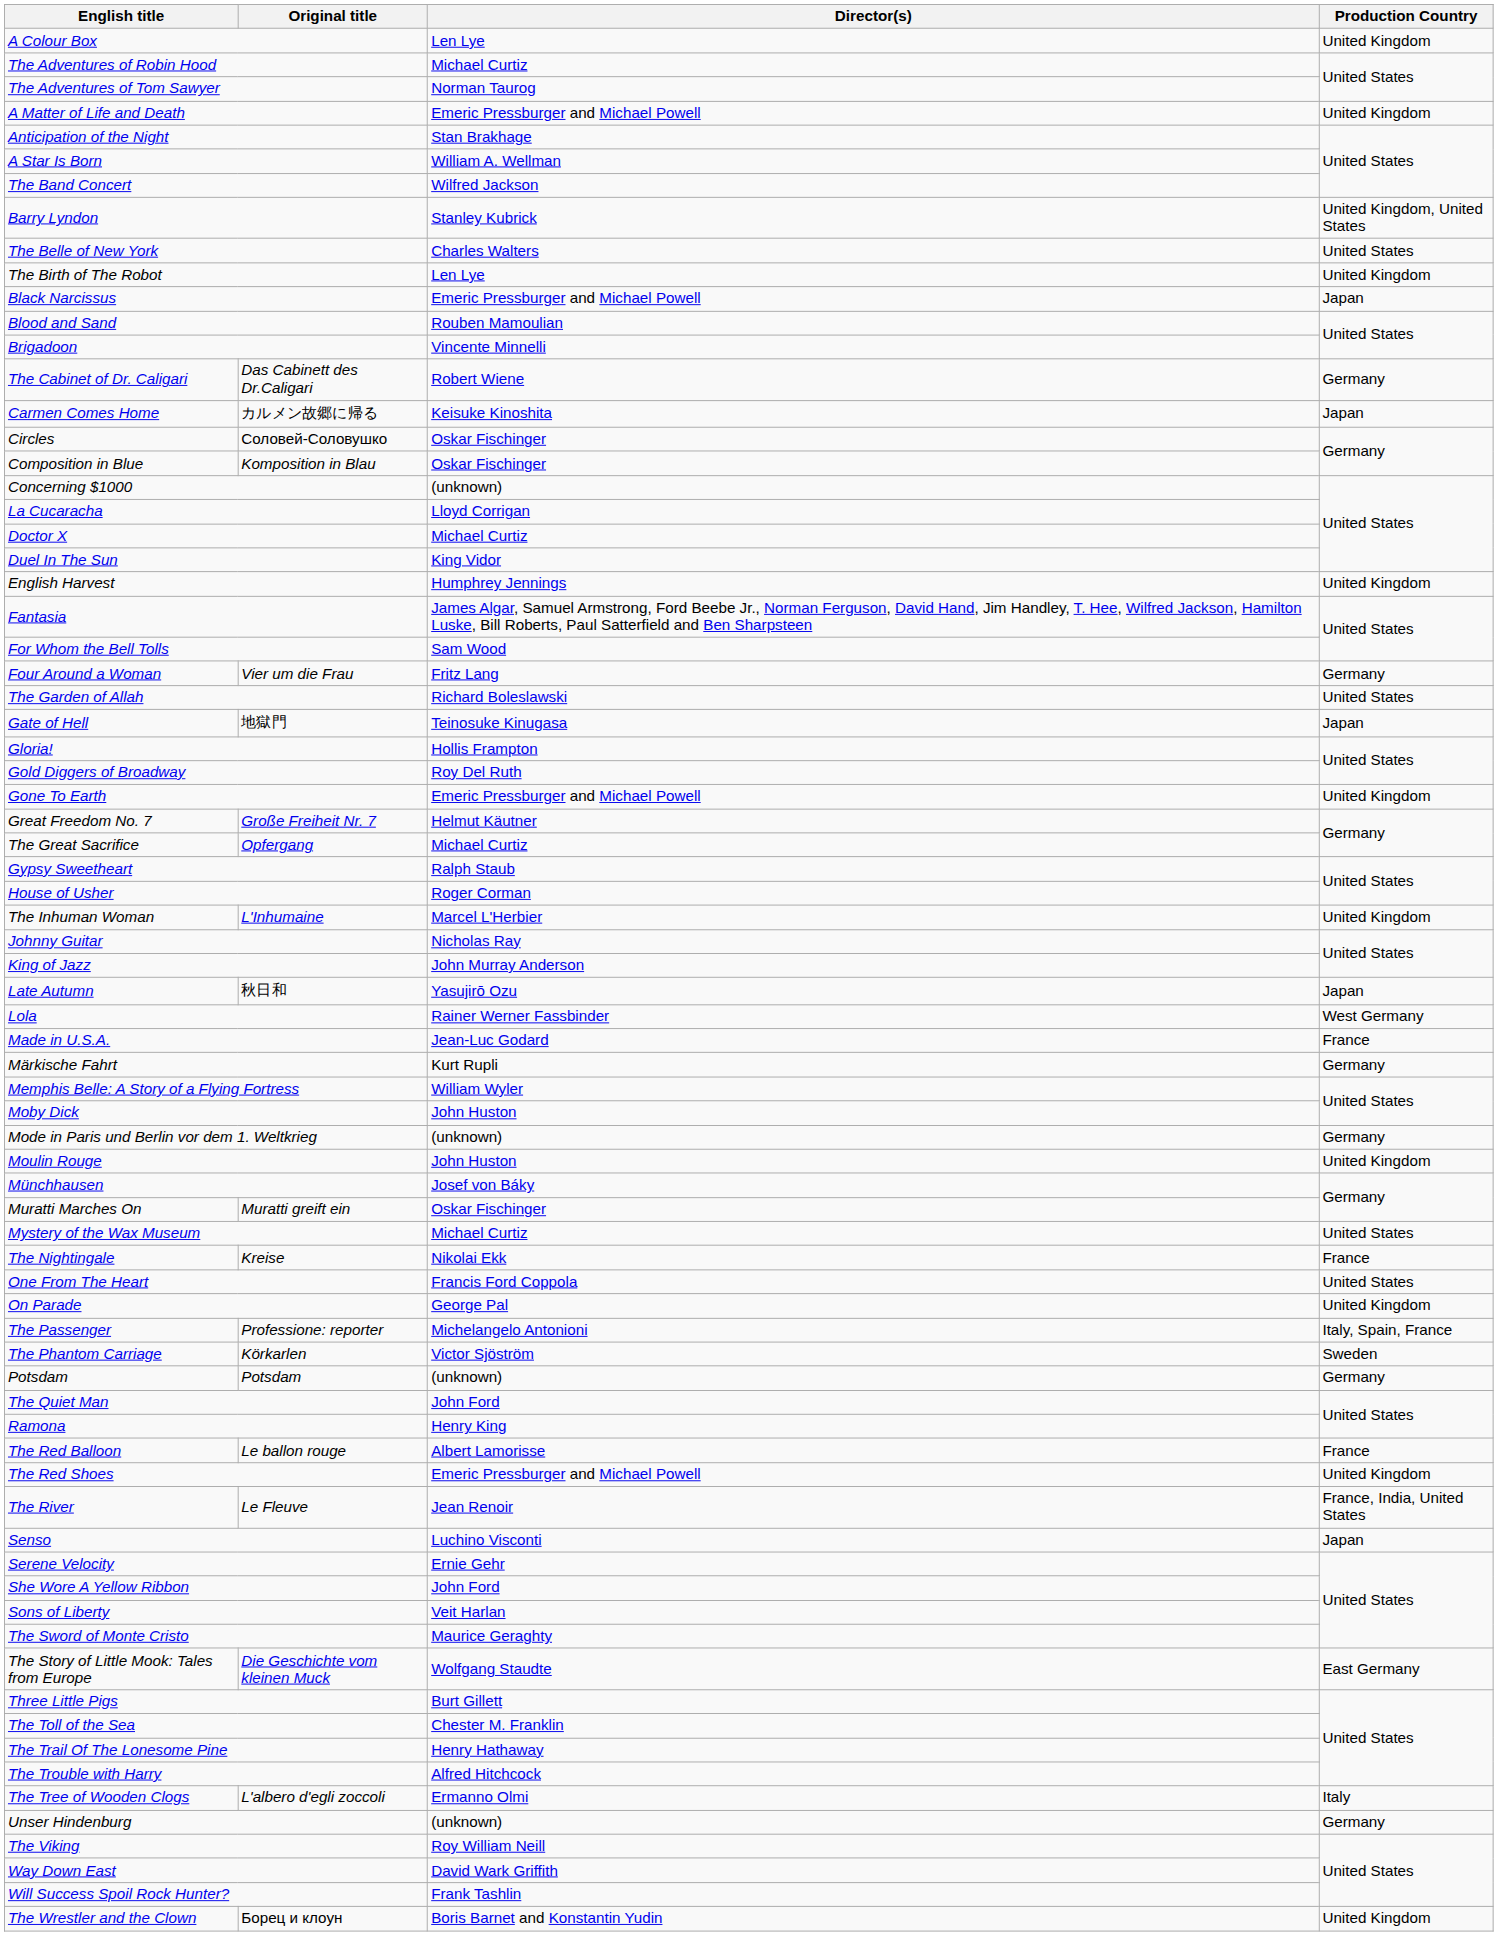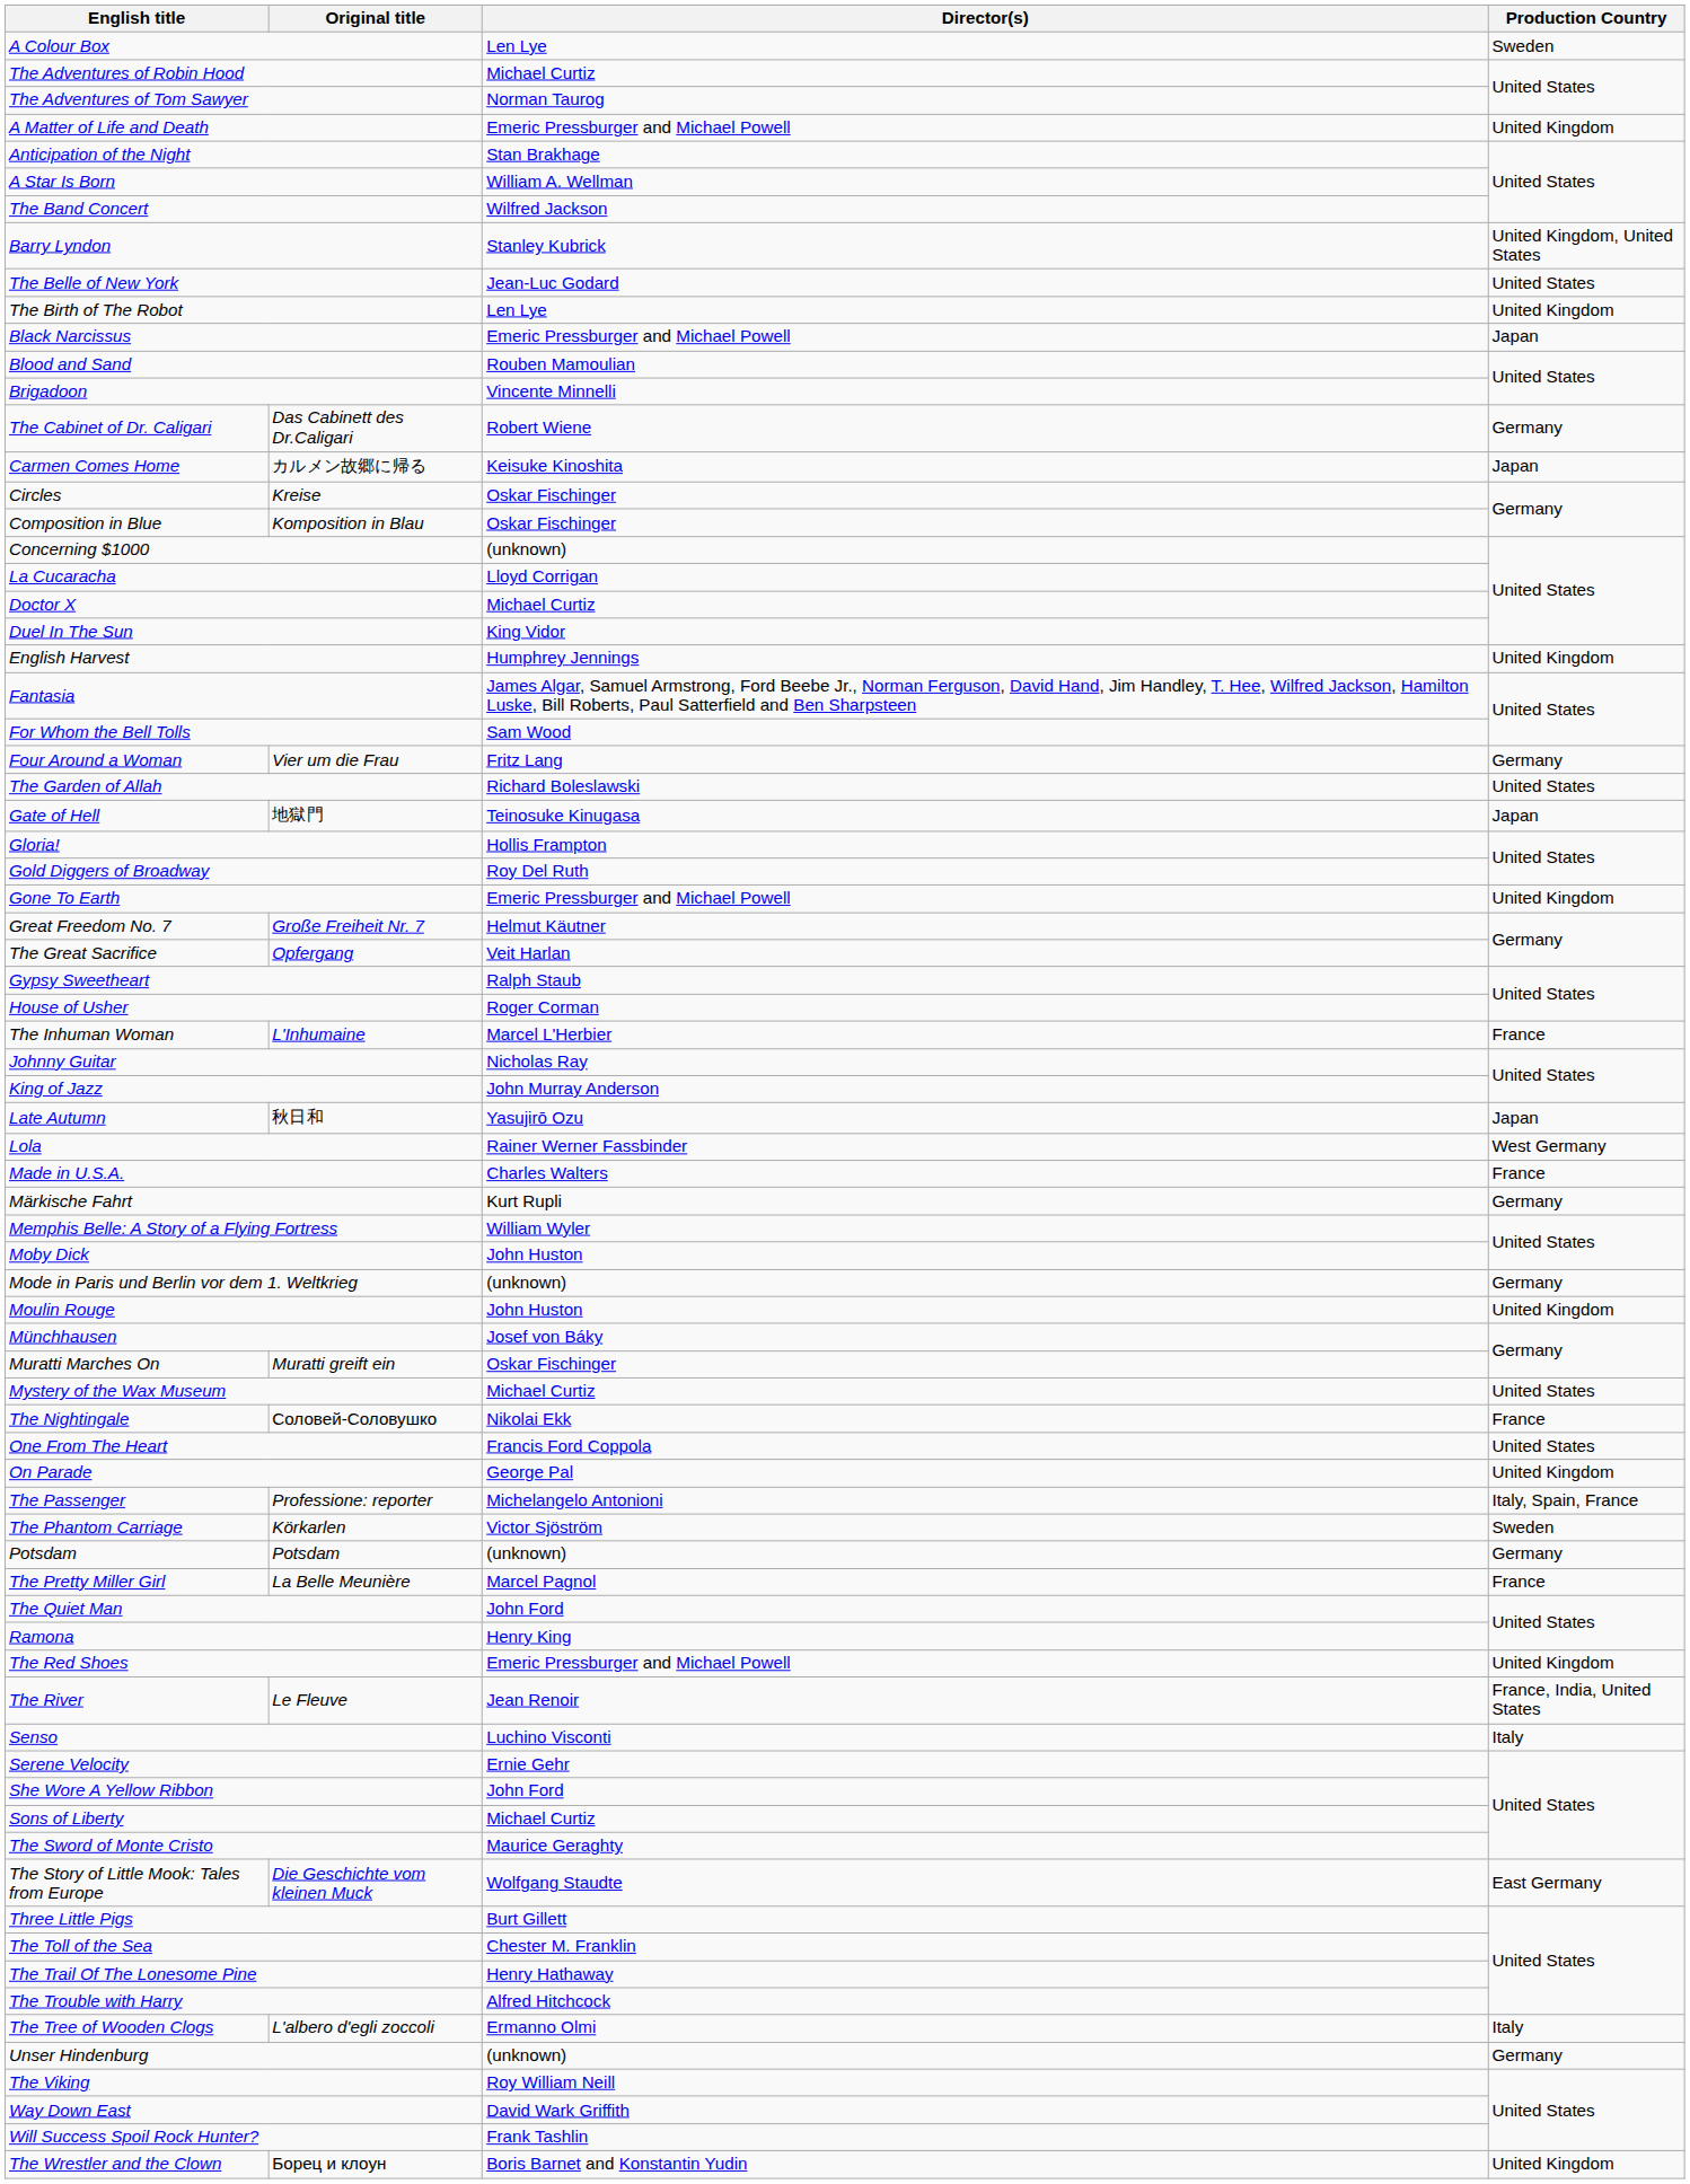 <table class="wikitable">
 <tr>
 <th>English title</th>
 <th>Original title</th>
 <th>Director(s)</th>
 <th>Production Country</th>
 </tr>
 <tr>
 <td colspan="2"><em><a href='#'>A Colour Box</a></em></td>
 <td><a href='#'>Len Lye</a></td>
-<td>United Kingdom</td>
+<td>Sweden</td>
 </tr>
 <tr>
 <td colspan="2"><em><a href='#'>The Adventures of Robin Hood</a></em></td>
 <td><a href='#'>Michael Curtiz</a></td>
 <td rowspan="2">United States</td>
 </tr>
 <tr>
 <td colspan="2"><em><a href='#'>The Adventures of Tom Sawyer</a></em></td>
 <td><a href='#'>Norman Taurog</a></td>
 </tr>
 <tr>
 <td colspan="2"><em><a href='#'>A Matter of Life and Death</a></em></td>
 <td><a href='#'>Emeric Pressburger</a> and <a href='#'>Michael Powell</a></td>
 <td>United Kingdom</td>
 </tr>
 <tr>
 <td colspan="2"><em><a href='#'>Anticipation of the Night</a></em></td>
 <td><a href='#'>Stan Brakhage</a></td>
 <td rowspan="3">United States</td>
 </tr>
 <tr>
 <td colspan="2"><em><a href='#'>A Star Is Born</a></em></td>
 <td><a href='#'>William A. Wellman</a></td>
 </tr>
 <tr>
 <td colspan="2"><em><a href='#'>The Band Concert</a></em></td>
 <td><a href='#'>Wilfred Jackson</a></td>
 </tr>
 <tr>
 <td colspan="2"><em><a href='#'>Barry Lyndon</a></em></td>
 <td><a href='#'>Stanley Kubrick</a></td>
 <td>United Kingdom, United States</td>
 </tr>
 <tr>
 <td colspan="2"><em><a href='#'>The Belle of New York</a></em></td>
-<td><a href='#'>Charles Walters</a></td>
+<td><a href='#'>Jean-Luc Godard</a></td>
 <td>United States</td>
 </tr>
 <tr>
 <td colspan="2"><em>The Birth of The Robot</em></td>
 <td><a href='#'>Len Lye</a></td>
 <td>United Kingdom</td>
 </tr>
 <tr>
 <td colspan="2"><em><a href='#'>Black Narcissus</a></em></td>
 <td><a href='#'>Emeric Pressburger</a> and <a href='#'>Michael Powell</a></td>
 <td>Japan</td>
 </tr>
 <tr>
 <td colspan="2"><em><a href='#'>Blood and Sand</a></em></td>
 <td><a href='#'>Rouben Mamoulian</a></td>
 <td rowspan="2">United States</td>
 </tr>
 <tr>
 <td colspan="2"><em><a href='#'>Brigadoon</a></em></td>
 <td><a href='#'>Vincente Minnelli</a></td>
 </tr>
 <tr>
 <td><em><a href='#'>The Cabinet of Dr. Caligari</a></em></td>
 <td><em>Das Cabinett des Dr.Caligari</em></td>
 <td><a href='#'>Robert Wiene</a></td>
 <td>Germany</td>
 </tr>
 <tr>
 <td><em><a href='#'>Carmen Comes Home</a></em></td>
 <td>カルメン故郷に帰る</td>
 <td><a href='#'>Keisuke Kinoshita</a></td>
 <td>Japan</td>
 </tr>
 <tr>
 <td><em>Circles</em></td>
-<td>Соловей-Соловушко</td>
+<td><em>Kreise</em></td>
 <td><a href='#'>Oskar Fischinger</a></td>
 <td rowspan="2">Germany</td>
 </tr>
 <tr>
 <td><em>Composition in Blue</em></td>
 <td><em>Komposition in Blau</em></td>
 <td><a href='#'>Oskar Fischinger</a></td>
 </tr>
 <tr>
 <td colspan="2"><em>Concerning $1000</em></td>
 <td>(unknown)</td>
 <td rowspan="4">United States</td>
 </tr>
 <tr>
 <td colspan="2"><em><a href='#'>La Cucaracha</a></em></td>
 <td><a href='#'>Lloyd Corrigan</a></td>
 </tr>
 <tr>
 <td colspan="2"><em><a href='#'>Doctor X</a></em></td>
 <td><a href='#'>Michael Curtiz</a></td>
 </tr>
 <tr>
 <td colspan="2"><em><a href='#'>Duel In The Sun</a></em></td>
 <td><a href='#'>King Vidor</a></td>
 </tr>
 <tr>
 <td colspan="2"><em>English Harvest</em></td>
 <td><a href='#'>Humphrey Jennings</a></td>
 <td>United Kingdom</td>
 </tr>
 <tr>
 <td colspan="2"><em><a href='#'>Fantasia</a></em></td>
 <td><a href='#'>James Algar</a>, Samuel Armstrong, Ford Beebe Jr., <a href='#'>Norman Ferguson</a>, <a href='#'>David Hand</a>, Jim Handley, <a href='#'>T. Hee</a>, <a href='#'>Wilfred Jackson</a>, <a href='#'>Hamilton Luske</a>, Bill Roberts, Paul Satterfield and <a href='#'>Ben Sharpsteen</a></td>
 <td rowspan="2">United States</td>
 </tr>
 <tr>
 <td colspan="2"><em><a href='#'>For Whom the Bell Tolls</a></em></td>
 <td><a href='#'>Sam Wood</a></td>
 </tr>
 <tr>
 <td><em><a href='#'>Four Around a Woman</a></em></td>
 <td><em>Vier um die Frau</em></td>
 <td><a href='#'>Fritz Lang</a></td>
 <td>Germany</td>
 </tr>
 <tr>
 <td colspan="2"><em><a href='#'>The Garden of Allah</a></em></td>
 <td><a href='#'>Richard Boleslawski</a></td>
 <td>United States</td>
 </tr>
 <tr>
 <td><em><a href='#'>Gate of Hell</a></em></td>
 <td>地獄門</td>
 <td><a href='#'>Teinosuke Kinugasa</a></td>
 <td>Japan</td>
 </tr>
 <tr>
 <td colspan="2"><em><a href='#'>Gloria!</a></em></td>
 <td><a href='#'>Hollis Frampton</a></td>
 <td rowspan="2">United States</td>
 </tr>
 <tr>
 <td colspan="2"><em><a href='#'>Gold Diggers of Broadway</a></em></td>
 <td><a href='#'>Roy Del Ruth</a></td>
 </tr>
 <tr>
 <td colspan="2"><em><a href='#'>Gone To Earth</a></em></td>
 <td><a href='#'>Emeric Pressburger</a> and <a href='#'>Michael Powell</a></td>
 <td>United Kingdom</td>
 </tr>
 <tr>
 <td><em>Great Freedom No. 7</em></td>
 <td><em><a href='#'>Große Freiheit Nr. 7</a></em></td>
 <td><a href='#'>Helmut Käutner</a></td>
 <td rowspan="2">Germany</td>
 </tr>
 <tr>
 <td><em>The Great Sacrifice</em></td>
 <td><em><a href='#'>Opfergang</a></em></td>
-<td><a href='#'>Michael Curtiz</a></td>
+<td><a href='#'>Veit Harlan</a></td>
 </tr>
 <tr>
 <td colspan="2"><em><a href='#'>Gypsy Sweetheart</a></em></td>
 <td><a href='#'>Ralph Staub</a></td>
 <td rowspan="2">United States</td>
 </tr>
 <tr>
 <td colspan="2"><em><a href='#'>House of Usher</a></em></td>
 <td><a href='#'>Roger Corman</a></td>
 </tr>
 <tr>
 <td><em>The Inhuman Woman</em></td>
 <td><em><a href='#'>L'Inhumaine</a></em></td>
 <td><a href='#'>Marcel L'Herbier</a></td>
-<td>United Kingdom</td>
+<td>France</td>
 </tr>
 <tr>
 <td colspan="2"><em><a href='#'>Johnny Guitar</a></em></td>
 <td><a href='#'>Nicholas Ray</a></td>
 <td rowspan="2">United States</td>
 </tr>
 <tr>
 <td colspan="2"><em><a href='#'>King of Jazz</a></em></td>
 <td><a href='#'>John Murray Anderson</a></td>
 </tr>
 <tr>
 <td><em><a href='#'>Late Autumn</a></em></td>
 <td>秋日和</td>
 <td><a href='#'>Yasujirō Ozu</a></td>
 <td>Japan</td>
 </tr>
 <tr>
 <td colspan="2"><em><a href='#'>Lola</a></em></td>
 <td><a href='#'>Rainer Werner Fassbinder</a></td>
 <td>West Germany</td>
 </tr>
 <tr>
 <td colspan="2"><em><a href='#'>Made in U.S.A.</a></em></td>
-<td><a href='#'>Jean-Luc Godard</a></td>
+<td><a href='#'>Charles Walters</a></td>
 <td>France</td>
 </tr>
 <tr>
 <td colspan="2"><em>Märkische Fahrt</em></td>
 <td>Kurt Rupli</td>
 <td>Germany</td>
 </tr>
 <tr>
 <td colspan="2"><em><a href='#'>Memphis Belle: A Story of a Flying Fortress</a></em></td>
 <td><a href='#'>William Wyler</a></td>
 <td rowspan="2">United States</td>
 </tr>
 <tr>
 <td colspan="2"><em><a href='#'>Moby Dick</a></em></td>
 <td><a href='#'>John Huston</a></td>
 </tr>
 <tr>
 <td colspan="2"><em>Mode in Paris und Berlin vor dem 1. Weltkrieg</em></td>
 <td>(unknown)</td>
 <td>Germany</td>
 </tr>
 <tr>
 <td colspan="2"><em><a href='#'>Moulin Rouge</a></em></td>
 <td><a href='#'>John Huston</a></td>
 <td>United Kingdom</td>
 </tr>
 <tr>
 <td colspan="2"><em><a href='#'>Münchhausen</a></em></td>
 <td><a href='#'>Josef von Báky</a></td>
 <td rowspan="2">Germany</td>
 </tr>
 <tr>
 <td><em>Muratti Marches On</em></td>
 <td><em>Muratti greift ein</em></td>
 <td><a href='#'>Oskar Fischinger</a></td>
 </tr>
 <tr>
 <td colspan="2"><em><a href='#'>Mystery of the Wax Museum</a></em></td>
 <td><a href='#'>Michael Curtiz</a></td>
 <td>United States</td>
 </tr>
 <tr>
 <td><em><a href='#'>The Nightingale</a></em></td>
-<td><em>Kreise</em></td>
+<td>Соловей-Соловушко</td>
 <td><a href='#'>Nikolai Ekk</a></td>
 <td>France</td>
 </tr>
 <tr>
 <td colspan="2"><em><a href='#'>One From The Heart</a></em></td>
 <td><a href='#'>Francis Ford Coppola</a></td>
 <td>United States</td>
 </tr>
 <tr>
 <td colspan="2"><em><a href='#'>On Parade</a></em></td>
 <td><a href='#'>George Pal</a></td>
 <td>United Kingdom</td>
 </tr>
 <tr>
 <td><em><a href='#'>The Passenger</a></em></td>
 <td><em>Professione: reporter</em></td>
 <td><a href='#'>Michelangelo Antonioni</a></td>
 <td>Italy, Spain, France</td>
 </tr>
 <tr>
 <td><em><a href='#'>The Phantom Carriage</a></em></td>
 <td><em>Körkarlen</em></td>
 <td><a href='#'>Victor Sjöström</a></td>
 <td>Sweden</td>
 </tr>
 <tr>
 <td><em>Potsdam</em></td>
 <td><em>Potsdam</em></td>
 <td>(unknown)</td>
 <td>Germany</td>
 </tr>
 <tr>
+<td><em><a href='#'>The Pretty Miller Girl</a></em></td>
+<td><em>La Belle Meunière</em></td>
+<td><a href='#'>Marcel Pagnol</a></td>
+<td>France</td>
+</tr>
+<tr>
 <td colspan="2"><em><a href='#'>The Quiet Man</a></em></td>
 <td><a href='#'>John Ford</a></td>
 <td rowspan="2">United States</td>
 </tr>
 <tr>
 <td colspan="2"><em><a href='#'>Ramona</a></em></td>
 <td><a href='#'>Henry King</a></td>
-</tr>
-<tr>
-<td><em><a href='#'>The Red Balloon</a></em></td>
-<td><em>Le ballon rouge</em></td>
-<td><a href='#'>Albert Lamorisse</a></td>
-<td>France</td>
 </tr>
 <tr>
 <td colspan="2"><em><a href='#'>The Red Shoes</a></em></td>
 <td><a href='#'>Emeric Pressburger</a> and <a href='#'>Michael Powell</a></td>
 <td>United Kingdom</td>
 </tr>
 <tr>
 <td><em><a href='#'>The River</a></em></td>
 <td><em>Le Fleuve</em></td>
 <td><a href='#'>Jean Renoir</a></td>
 <td>France, India, United States</td>
 </tr>
 <tr>
 <td colspan="2"><em><a href='#'>Senso</a></em></td>
 <td><a href='#'>Luchino Visconti</a></td>
-<td>Japan</td>
+<td>Italy</td>
 </tr>
 <tr>
 <td colspan="2"><em><a href='#'>Serene Velocity</a></em></td>
 <td><a href='#'>Ernie Gehr</a></td>
 <td rowspan="4">United States</td>
 </tr>
 <tr>
 <td colspan="2"><em><a href='#'>She Wore A Yellow Ribbon</a></em></td>
 <td><a href='#'>John Ford</a></td>
 </tr>
 <tr>
 <td colspan="2"><em><a href='#'>Sons of Liberty</a></em></td>
-<td><a href='#'>Veit Harlan</a></td>
+<td><a href='#'>Michael Curtiz</a></td>
 </tr>
 <tr>
 <td colspan="2"><em><a href='#'>The Sword of Monte Cristo</a></em></td>
 <td><a href='#'>Maurice Geraghty</a></td>
 </tr>
 <tr>
 <td><em>The Story of Little Mook: Tales from Europe</em></td>
 <td><em><a href='#'>Die Geschichte vom kleinen Muck</a></em></td>
 <td><a href='#'>Wolfgang Staudte</a></td>
 <td>East Germany</td>
 </tr>
 <tr>
 <td colspan="2"><em><a href='#'>Three Little Pigs</a></em></td>
 <td><a href='#'>Burt Gillett</a></td>
 <td rowspan="4">United States</td>
 </tr>
 <tr>
 <td colspan="2"><em><a href='#'>The Toll of the Sea</a></em></td>
 <td><a href='#'>Chester M. Franklin</a></td>
 </tr>
 <tr>
 <td colspan="2"><em><a href='#'>The Trail Of The Lonesome Pine</a></em></td>
 <td><a href='#'>Henry Hathaway</a></td>
 </tr>
 <tr>
 <td colspan="2"><em><a href='#'>The Trouble with Harry</a></em></td>
 <td><a href='#'>Alfred Hitchcock</a></td>
 </tr>
 <tr>
 <td><em><a href='#'>The Tree of Wooden Clogs</a></em></td>
 <td><em>L'albero d'egli zoccoli</em></td>
 <td><a href='#'>Ermanno Olmi</a></td>
 <td>Italy</td>
 </tr>
 <tr>
 <td colspan="2"><em>Unser Hindenburg</em></td>
 <td>(unknown)</td>
 <td>Germany</td>
 </tr>
 <tr>
 <td colspan="2"><em><a href='#'>The Viking</a></em></td>
 <td><a href='#'>Roy William Neill</a></td>
 <td rowspan="3">United States</td>
 </tr>
 <tr>
 <td colspan="2"><em><a href='#'>Way Down East</a></em></td>
 <td><a href='#'>David Wark Griffith</a></td>
 </tr>
 <tr>
 <td colspan="2"><em><a href='#'>Will Success Spoil Rock Hunter?</a></em></td>
 <td><a href='#'>Frank Tashlin</a></td>
 </tr>
 <tr>
 <td><em><a href='#'>The Wrestler and the Clown</a></em></td>
 <td>Борец и клоун</td>
 <td><a href='#'>Boris Barnet</a> and <a href='#'>Konstantin Yudin</a></td>
 <td>United Kingdom</td>
 </tr>
 </table>
